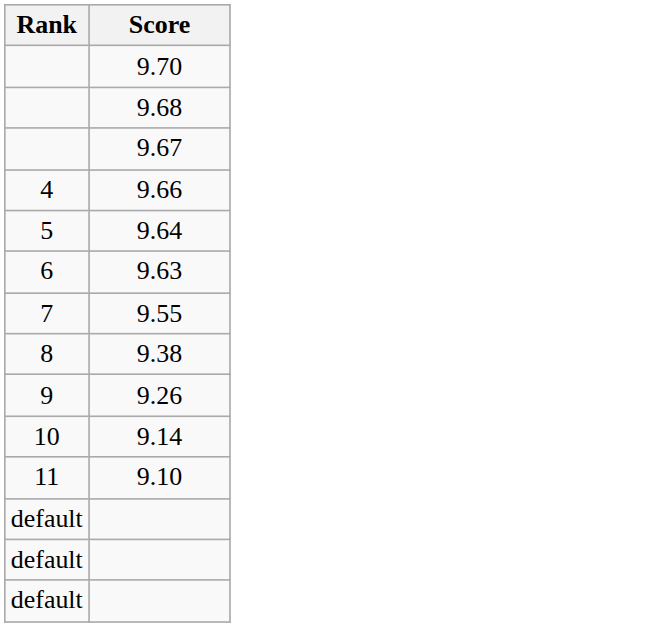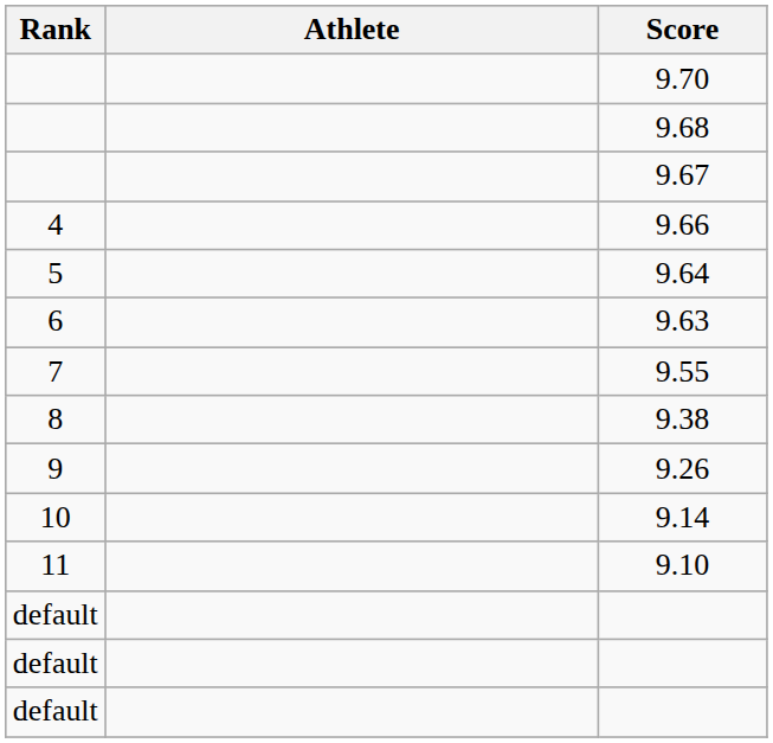 <table class=wikitable style="text-align:center">
 <tr>
 <th width=40>Rank</th>
+<th width=250>Athlete</th>
 <th width=80>Score</th>
 </tr>
 <tr>
 <td></td>
+<td align=left></td>
 <td>9.70</td>
 </tr>
 <tr>
 <td></td>
+<td align=left></td>
 <td>9.68</td>
 </tr>
 <tr>
 <td></td>
+<td align=left></td>
 <td>9.67</td>
 </tr>
 <tr>
 <td>4</td>
+<td align=left></td>
 <td>9.66</td>
 </tr>
 <tr>
 <td>5</td>
+<td align=left></td>
 <td>9.64</td>
 </tr>
 <tr>
 <td>6</td>
+<td align=left></td>
 <td>9.63</td>
 </tr>
 <tr>
 <td>7</td>
+<td align=left></td>
 <td>9.55</td>
 </tr>
 <tr>
 <td>8</td>
+<td align=left></td>
 <td>9.38</td>
 </tr>
 <tr>
 <td>9</td>
+<td align=left></td>
 <td>9.26</td>
 </tr>
 <tr>
 <td>10</td>
+<td align=left></td>
 <td>9.14</td>
 </tr>
 <tr>
 <td>11</td>
+<td align=left></td>
 <td>9.10</td>
 </tr>
 <tr>
 <td>default</td>
+<td align=left></td>
 <td></td>
 </tr>
 <tr>
 <td>default</td>
+<td align=left></td>
 <td></td>
 </tr>
 <tr>
 <td>default</td>
+<td align=left></td>
 <td></td>
 </tr>
 </table>
